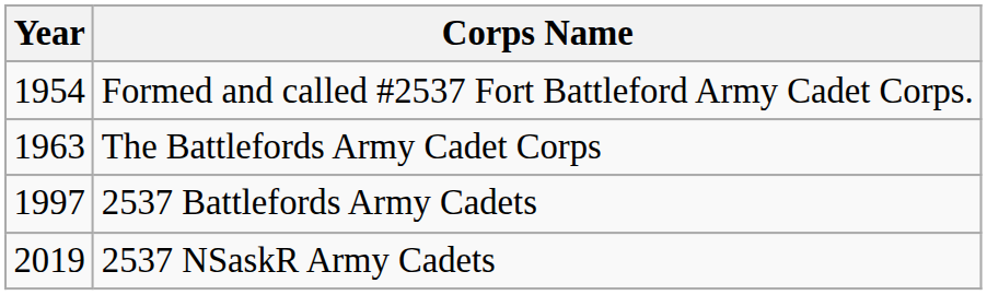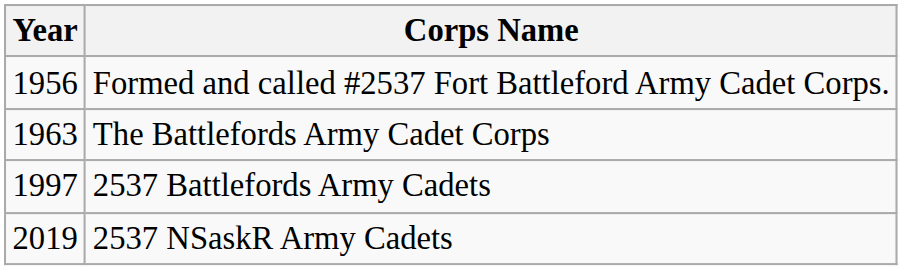 <table class="wikitable">
 <tr>
 <th>Year</th>
 <th>Corps Name</th>
 </tr>
 <tr>
-<td>1954</td>
+<td>1956</td>
 <td>Formed and called #2537 Fort Battleford Army Cadet Corps.</td>
 </tr>
 <tr>
 <td>1963</td>
 <td>The Battlefords Army Cadet Corps</td>
 </tr>
 <tr>
 <td>1997</td>
 <td>2537 Battlefords Army Cadets</td>
 </tr>
 <tr>
 <td>2019</td>
 <td>2537 NSaskR Army Cadets</td>
 </tr>
 </table>
